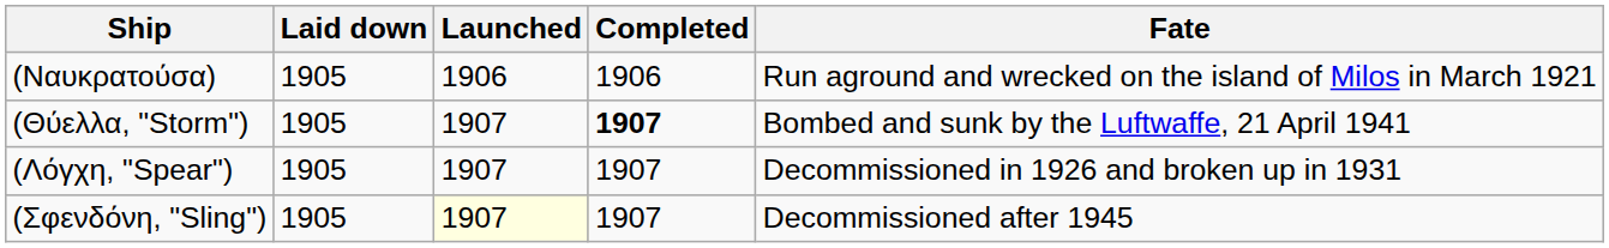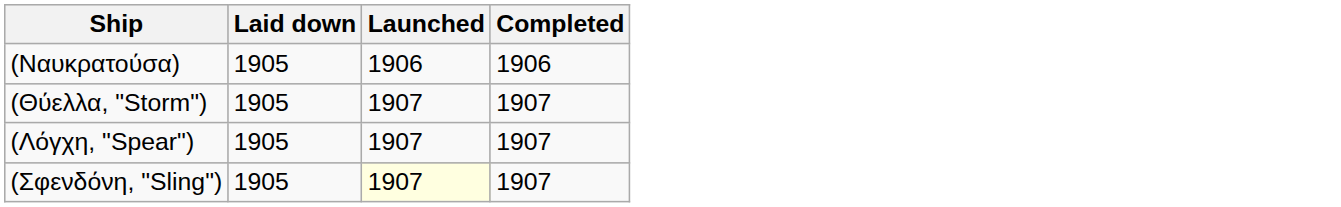 <table class="wikitable" style="text-align:left">
 <tr>
 <th>Ship</th>
 <th>Laid down</th>
 <th>Launched</th>
 <th>Completed</th>
-<th>Fate</th>
 </tr>
 <tr>
 <td> (Ναυκρατούσα)</td>
 <td>1905</td>
 <td>1906</td>
 <td>1906</td>
-<td>Run aground and wrecked on the island of <a href='#'>Milos</a> in March 1921</td>
 </tr>
 <tr>
 <td> (Θύελλα, "Storm")</td>
 <td>1905</td>
 <td>1907</td>
-<td><strong>1907</strong></td>
-<td>Bombed and sunk by the <a href='#'>Luftwaffe</a>, 21 April 1941</td>
+<td>1907</td>
 </tr>
 <tr>
 <td> (Λόγχη, "Spear")</td>
 <td>1905</td>
 <td>1907</td>
 <td>1907</td>
-<td>Decommissioned in 1926 and broken up in 1931</td>
 </tr>
 <tr>
 <td> (Σφενδόνη, "Sling")</td>
 <td>1905</td>
 <td style="background: lightyellow;">1907</td>
 <td>1907</td>
-<td>Decommissioned after 1945</td>
 </tr>
 </table>
